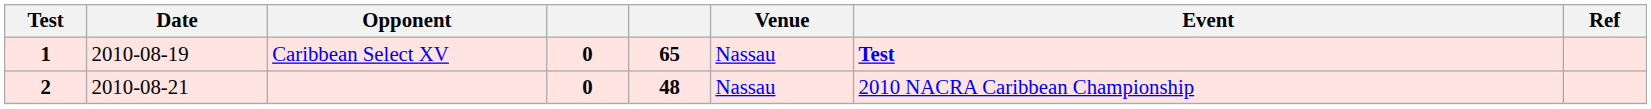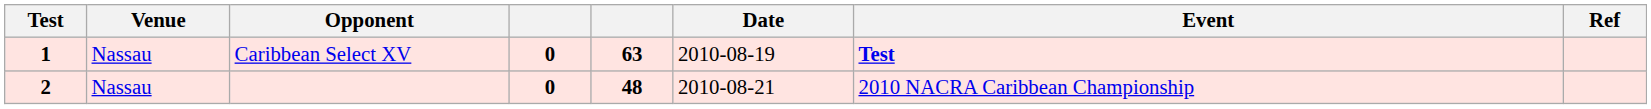 <table class="wikitable sortable" style="width:100%">
 <tr>
 <th style="width:5%">Test</th>
-<th style="width:11%">Date</th>
+<th>Venue</th>
 <th style="width:17%">Opponent</th>
 <th style="width:5%"></th>
 <th style="width:5%"></th>
-<th>Venue</th>
+<th style="width:11%">Date</th>
 <th>Event</th>
 <th>Ref</th>
 </tr>
 <tr bgcolor="FFE4E1">
 <td align=center><strong>1</strong></td>
-<td>2010-08-19</td>
+<td><a href='#'>Nassau</a></td>
 <td> <a href='#'>Caribbean Select XV</a></td>
 <td align="center"><strong>0</strong></td>
-<td align="center"><strong>65</strong></td>
-<td><a href='#'>Nassau</a></td>
+<td align="center"><strong>63</strong></td>
+<td>2010-08-19</td>
 <td><strong><a href='#'>Test</a></strong></td>
 <td></td>
 </tr>
 <tr bgcolor="FFE4E1">
 <td align=center><strong>2</strong></td>
-<td>2010-08-21</td>
+<td><a href='#'>Nassau</a></td>
 <td></td>
 <td align="center"><strong>0</strong></td>
 <td align="center"><strong>48</strong></td>
-<td><a href='#'>Nassau</a></td>
+<td>2010-08-21</td>
 <td><a href='#'>2010 NACRA Caribbean Championship</a></td>
 <td></td>
 </tr>
 </table>
